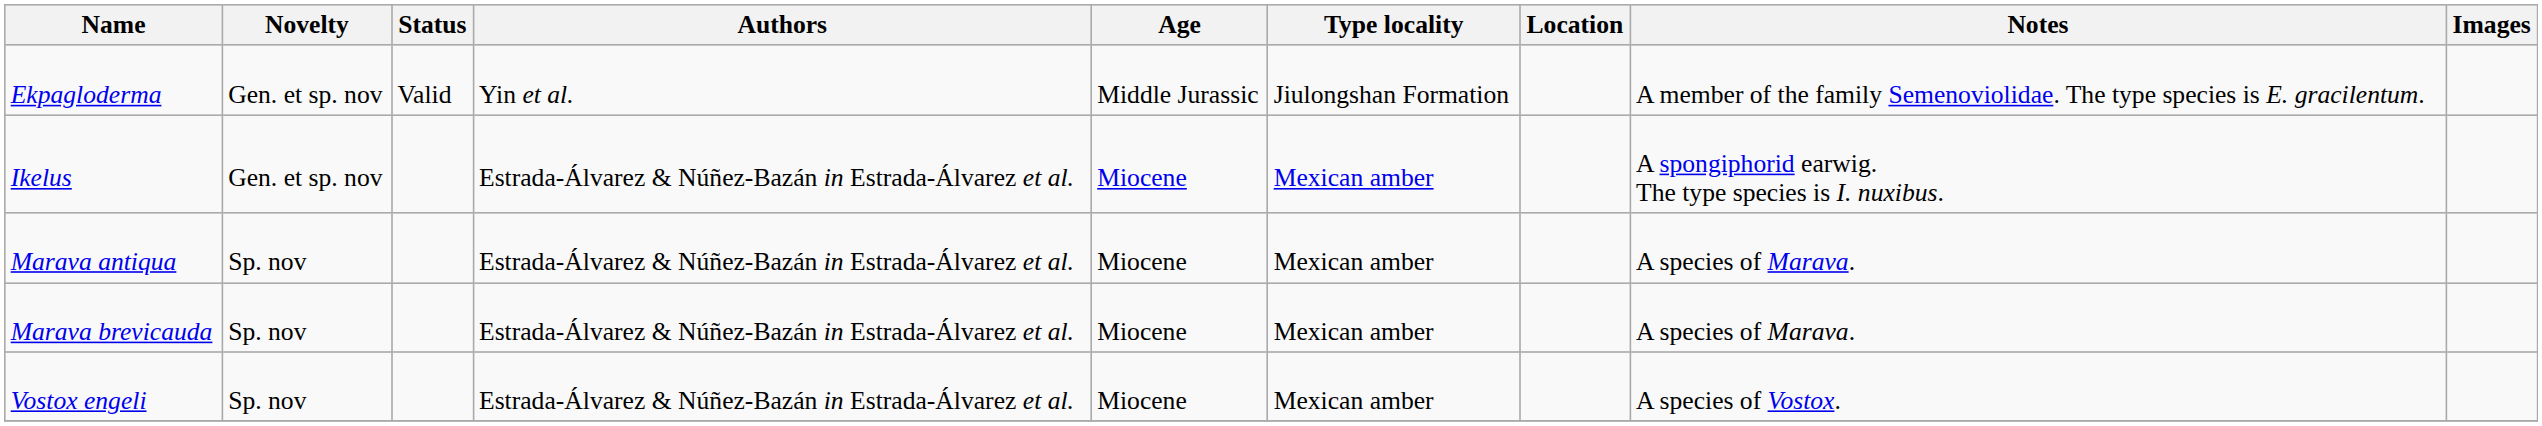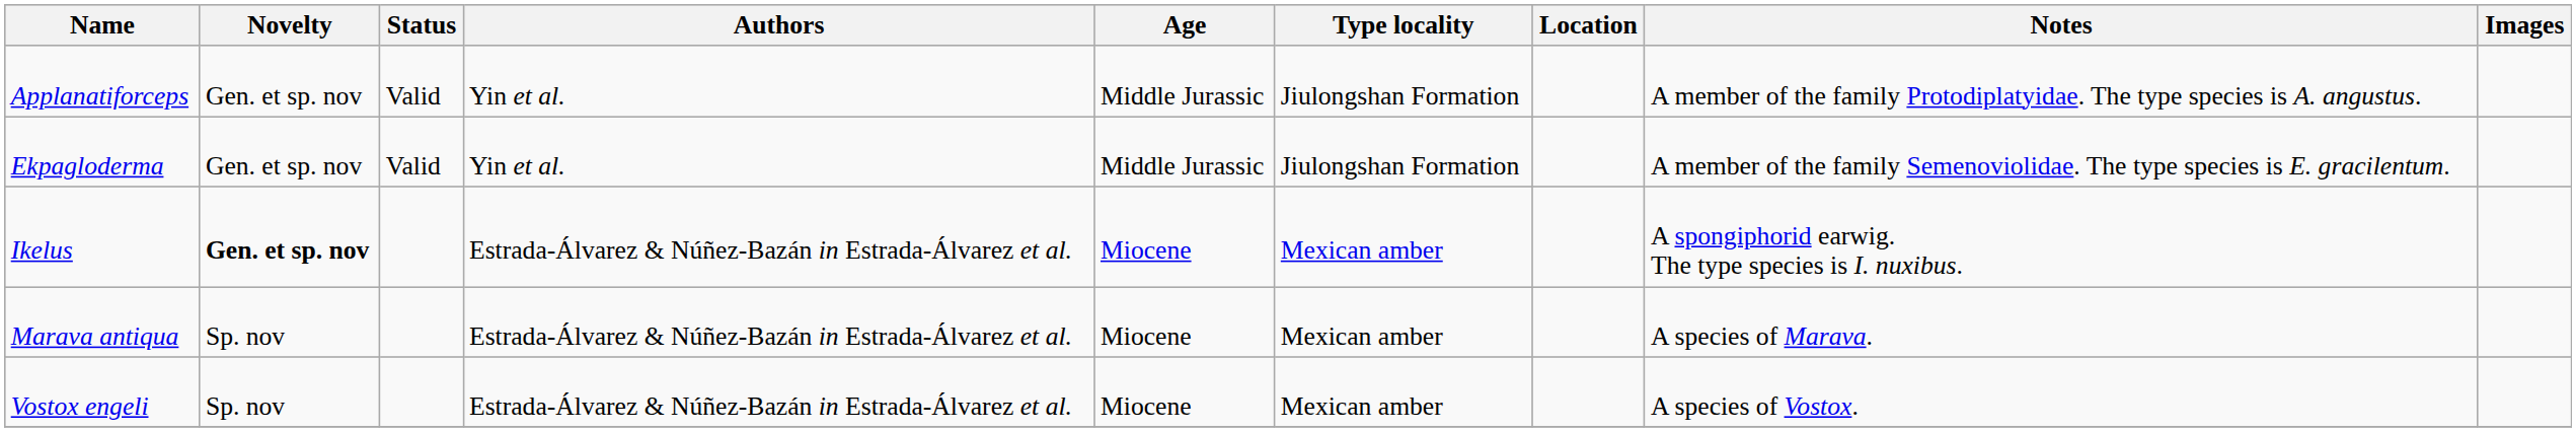 <table class="wikitable sortable" align="center" width="100%">
 <tr>
 <th>Name</th>
 <th>Novelty</th>
 <th>Status</th>
 <th>Authors</th>
 <th>Age</th>
 <th>Type locality</th>
 <th>Location</th>
 <th>Notes</th>
 <th>Images</th>
+</tr>
+<tr>
+<td><br><em><a href='#'>Applanatiforceps</a></em></td>
+<td><br>Gen. et sp. nov</td>
+<td><br>Valid</td>
+<td><br>Yin <em>et al.</em></td>
+<td><br>Middle Jurassic</td>
+<td><br>Jiulongshan Formation</td>
+<td><br></td>
+<td><br>A member of the family <a href='#'>Protodiplatyidae</a>. The type species is <em>A. angustus</em>.</td>
+<td></td>
 </tr>
 <tr>
 <td><br><em><a href='#'>Ekpagloderma</a></em></td>
 <td><br>Gen. et sp. nov</td>
 <td><br>Valid</td>
 <td><br>Yin <em>et al.</em></td>
 <td><br>Middle Jurassic</td>
 <td><br>Jiulongshan Formation</td>
 <td><br></td>
 <td><br>A member of the family <a href='#'>Semenoviolidae</a>. The type species is <em>E. gracilentum</em>.</td>
 <td></td>
 </tr>
 <tr>
 <td><br><em><a href='#'>Ikelus</a></em></td>
-<td><br>Gen. et sp. nov</td>
+<td><strong><br>Gen. et sp. nov</strong></td>
 <td></td>
 <td><br>Estrada-Álvarez & Núñez-Bazán <em>in</em> Estrada-Álvarez <em>et al.</em></td>
 <td><br><a href='#'>Miocene</a></td>
 <td><br><a href='#'>Mexican amber</a></td>
 <td><br></td>
 <td><br>A <a href='#'>spongiphorid</a> earwig.<br> The type species is <em>I. nuxibus</em>.</td>
 <td></td>
 </tr>
 <tr>
 <td><br><em><a href='#'>Marava antiqua</a></em></td>
 <td><br>Sp. nov</td>
 <td></td>
 <td><br>Estrada-Álvarez & Núñez-Bazán <em>in</em> Estrada-Álvarez <em>et al.</em></td>
 <td><br>Miocene</td>
 <td><br>Mexican amber</td>
 <td><br></td>
 <td><br>A species of <em><a href='#'>Marava</a></em>.</td>
 <td></td>
 </tr>
 <tr>
-<td><br><em><a href='#'>Marava brevicauda</a></em></td>
-<td><br>Sp. nov</td>
-<td></td>
-<td><br>Estrada-Álvarez & Núñez-Bazán <em>in</em> Estrada-Álvarez <em>et al.</em></td>
-<td><br>Miocene</td>
-<td><br>Mexican amber</td>
-<td><br></td>
-<td><br>A species of <em>Marava</em>.</td>
-<td></td>
-</tr>
-<tr>
 <td><br><em><a href='#'>Vostox engeli</a></em></td>
 <td><br>Sp. nov</td>
 <td></td>
 <td><br>Estrada-Álvarez & Núñez-Bazán <em>in</em> Estrada-Álvarez <em>et al.</em></td>
 <td><br>Miocene</td>
 <td><br>Mexican amber</td>
 <td><br></td>
 <td><br>A species of <em><a href='#'>Vostox</a></em>.</td>
 <td></td>
 </tr>
 <tr>
 </tr>
 </table>
